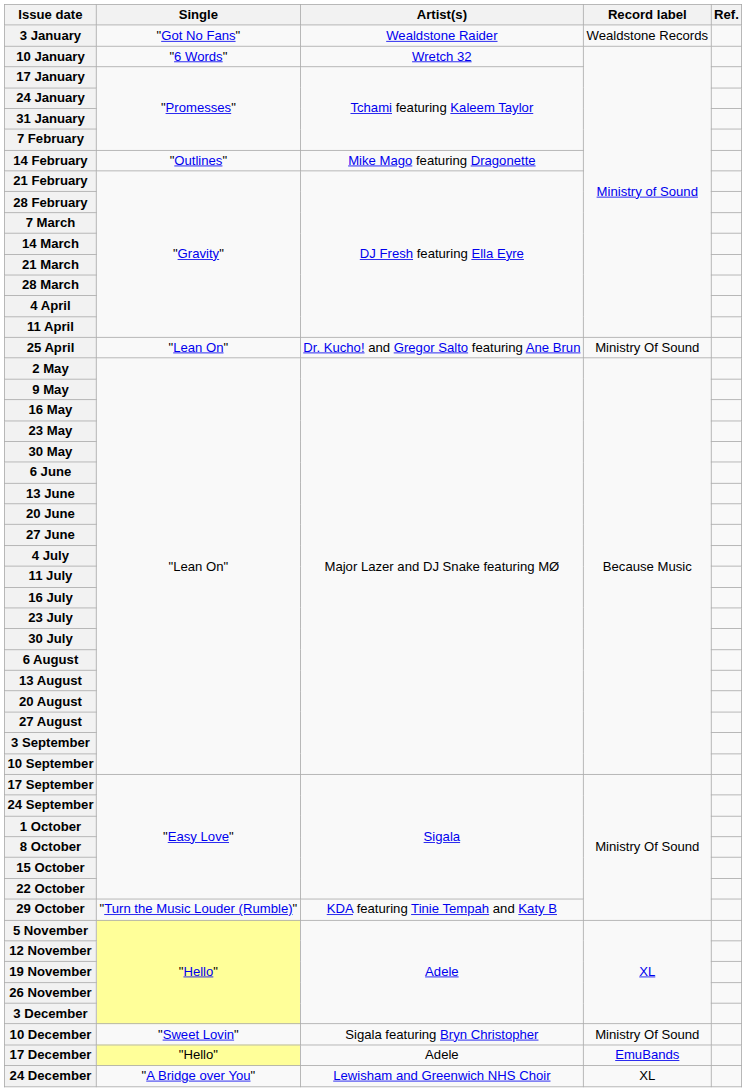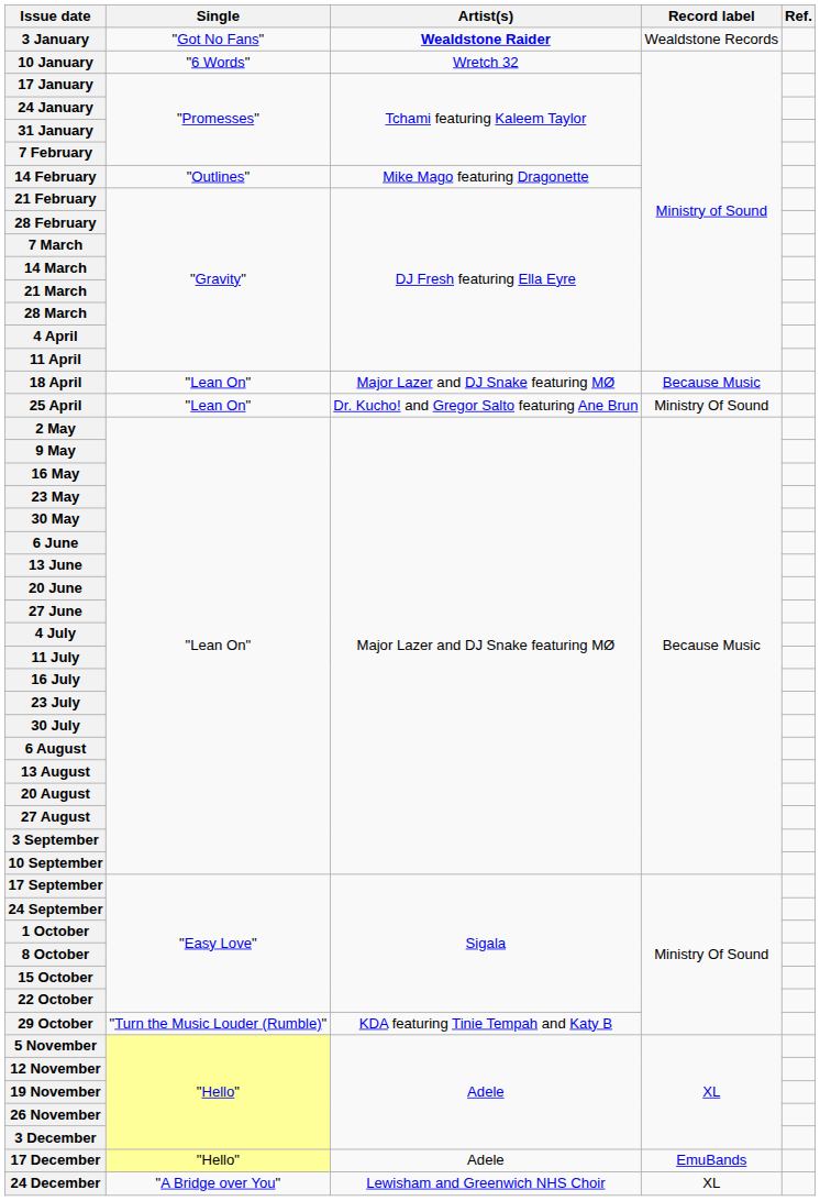 <table class="wikitable plainrowheaders">
 <tr>
 <th scope=col>Issue date</th>
 <th scope=col>Single</th>
 <th scope=col>Artist(s)</th>
 <th scope=col>Record label</th>
 <th scope=col>Ref.</th>
 </tr>
 <tr>
 <th scope=row>3 January</th>
 <td align=center>"<a href='#'>Got No Fans</a>"</td>
-<td align=center><a href='#'>Wealdstone Raider</a></td>
+<td align=center><strong><a href='#'>Wealdstone Raider</a></strong></td>
 <td align=center>Wealdstone Records</td>
 <td align=center></td>
 </tr>
 <tr>
 <th scope=row>10 January</th>
 <td align=center>"<a href='#'>6 Words</a>"</td>
 <td align=center><a href='#'>Wretch 32</a></td>
 <td align=center rowspan=14><a href='#'>Ministry of Sound</a></td>
 <td align=center></td>
 </tr>
 <tr>
 <th scope=row>17 January</th>
 <td align=center rowspan=4>"<a href='#'>Promesses</a>"</td>
 <td align=center rowspan=4><a href='#'>Tchami</a> featuring <a href='#'>Kaleem Taylor</a></td>
 <td align=center></td>
 </tr>
 <tr>
 <th scope=row>24 January</th>
 <td align=center></td>
 </tr>
 <tr>
 <th scope=row>31 January</th>
 <td align=center></td>
 </tr>
 <tr>
 <th scope=row>7 February</th>
 <td align=center></td>
 </tr>
 <tr>
 <th scope=row>14 February</th>
 <td align=center>"<a href='#'>Outlines</a>"</td>
 <td align=center><a href='#'>Mike Mago</a> featuring <a href='#'>Dragonette</a></td>
 <td align=center></td>
 </tr>
 <tr>
 <th scope=row>21 February</th>
 <td align=center rowspan=8>"<a href='#'>Gravity</a>"</td>
 <td align=center rowspan=8><a href='#'>DJ Fresh</a> featuring <a href='#'>Ella Eyre</a></td>
 <td align=center></td>
 </tr>
 <tr>
 <th scope=row>28 February</th>
 <td align=center></td>
 </tr>
 <tr>
 <th scope=row>7 March</th>
 <td align=center></td>
 </tr>
 <tr>
 <th scope=row>14 March</th>
 <td align=center></td>
 </tr>
 <tr>
 <th scope=row>21 March</th>
 <td align=center></td>
 </tr>
 <tr>
 <th scope=row>28 March</th>
 <td align=center></td>
 </tr>
 <tr>
 <th scope=row>4 April</th>
 <td align=center></td>
 </tr>
 <tr>
 <th scope=row>11 April</th>
+<td align=center></td>
+</tr>
+<tr>
+<th scope=row>18 April</th>
+<td align=center>"<a href='#'>Lean On</a>"</td>
+<td align=center><a href='#'>Major Lazer</a> and <a href='#'>DJ Snake</a> featuring <a href='#'>MØ</a></td>
+<td align=center><a href='#'>Because Music</a></td>
 <td align=center></td>
 </tr>
 <tr>
 <th scope=row>25 April</th>
 <td align=center>"<a href='#'>Lean On</a>"</td>
 <td align=center><a href='#'>Dr. Kucho!</a> and <a href='#'>Gregor Salto</a> featuring <a href='#'>Ane Brun</a></td>
 <td align=center>Ministry Of Sound</td>
 <td align=center></td>
 </tr>
 <tr>
 <th scope=row>2 May</th>
 <td align=center rowspan="20">"Lean On"</td>
 <td align=center rowspan="20">Major Lazer and DJ Snake featuring MØ</td>
 <td align=center rowspan="20">Because Music</td>
 <td align=center></td>
 </tr>
 <tr>
 <th scope=row>9 May</th>
 <td align=center></td>
 </tr>
 <tr>
 <th scope=row>16 May</th>
 <td align=center></td>
 </tr>
 <tr>
 <th scope=row>23 May</th>
 <td align=center></td>
 </tr>
 <tr>
 <th scope=row>30 May</th>
 <td align=center></td>
 </tr>
 <tr>
 <th scope=row>6 June</th>
 <td align=center></td>
 </tr>
 <tr>
 <th scope=row>13 June</th>
 <td align=center></td>
 </tr>
 <tr>
 <th scope=row>20 June</th>
 <td align=center></td>
 </tr>
 <tr>
 <th scope=row>27 June</th>
 <td align=center></td>
 </tr>
 <tr>
 <th scope=row>4 July</th>
 <td align=center></td>
 </tr>
 <tr>
 <th scope=row>11 July</th>
 <td align=center></td>
 </tr>
 <tr>
 <th scope=row>16 July</th>
 <td align=center></td>
 </tr>
 <tr>
 <th scope=row>23 July</th>
 <td align=center></td>
 </tr>
 <tr>
 <th scope=row>30 July</th>
 <td align=center></td>
 </tr>
 <tr>
 <th scope=row>6 August</th>
 <td align=center></td>
 </tr>
 <tr>
 <th scope=row>13 August</th>
 <td align=center></td>
 </tr>
 <tr>
 <th scope=row>20 August</th>
 <td align=center></td>
 </tr>
 <tr>
 <th scope=row>27 August</th>
 <td align=center></td>
 </tr>
 <tr>
 <th scope=row>3 September</th>
 <td align=center></td>
 </tr>
 <tr>
 <th scope=row>10 September</th>
 <td align=center></td>
 </tr>
 <tr>
 <th scope=row>17 September </th>
 <td align=center rowspan="6">"<a href='#'>Easy Love</a>"</td>
 <td align=center rowspan="6"><a href='#'>Sigala</a></td>
 <td align=center rowspan="7">Ministry Of Sound</td>
 <td align=center></td>
 </tr>
 <tr>
 <th scope=row>24 September</th>
 <td align=center></td>
 </tr>
 <tr>
 <th scope=row>1 October</th>
 <td align=center></td>
 </tr>
 <tr>
 <th scope=row>8 October</th>
 <td align=center></td>
 </tr>
 <tr>
 <th scope=row>15 October</th>
 <td align=center></td>
 </tr>
 <tr>
 <th scope=row>22 October</th>
 <td align=center></td>
 </tr>
 <tr>
 <th scope=row>29 October </th>
 <td align=center>"<a href='#'>Turn the Music Louder (Rumble)</a>"</td>
 <td align=center><a href='#'>KDA</a> featuring <a href='#'>Tinie Tempah</a> and <a href='#'>Katy B</a></td>
 <td align=center></td>
 </tr>
 <tr>
 <th scope=row>5 November </th>
 <td bgcolor=#FFFF99 align=center rowspan="5">"<a href='#'>Hello</a>" </td>
 <td align=center rowspan="5"><a href='#'>Adele</a></td>
 <td align=center rowspan="5"><a href='#'>XL</a></td>
 <td align=center></td>
 </tr>
 <tr>
 <th scope=row>12 November </th>
 <td align=center></td>
 </tr>
 <tr>
 <th scope=row>19 November </th>
 <td align=center></td>
 </tr>
 <tr>
 <th scope=row>26 November</th>
 <td align=center></td>
 </tr>
 <tr>
 <th scope=row>3 December</th>
 <td align=center></td>
 </tr>
 <tr>
-<th scope=row>10 December</th>
-<td align=center>"<a href='#'>Sweet Lovin</a>"</td>
-<td align=center>Sigala featuring <a href='#'>Bryn Christopher</a></td>
-<td align=center>Ministry Of Sound</td>
-<td align=center></td>
-</tr>
-<tr>
 <th scope=row>17 December</th>
 <td bgcolor=#FFFF99 align=center>"Hello" </td>
 <td align=center>Adele</td>
 <td align=center><a href='#'>EmuBands</a></td>
 <td align=center></td>
 </tr>
 <tr>
 <th scope=row>24 December </th>
 <td align=center>"<a href='#'>A Bridge over You</a>"</td>
 <td align=center><a href='#'>Lewisham and Greenwich NHS Choir</a></td>
 <td align=center>XL</td>
 <td align=center></td>
 </tr>
 </table>
